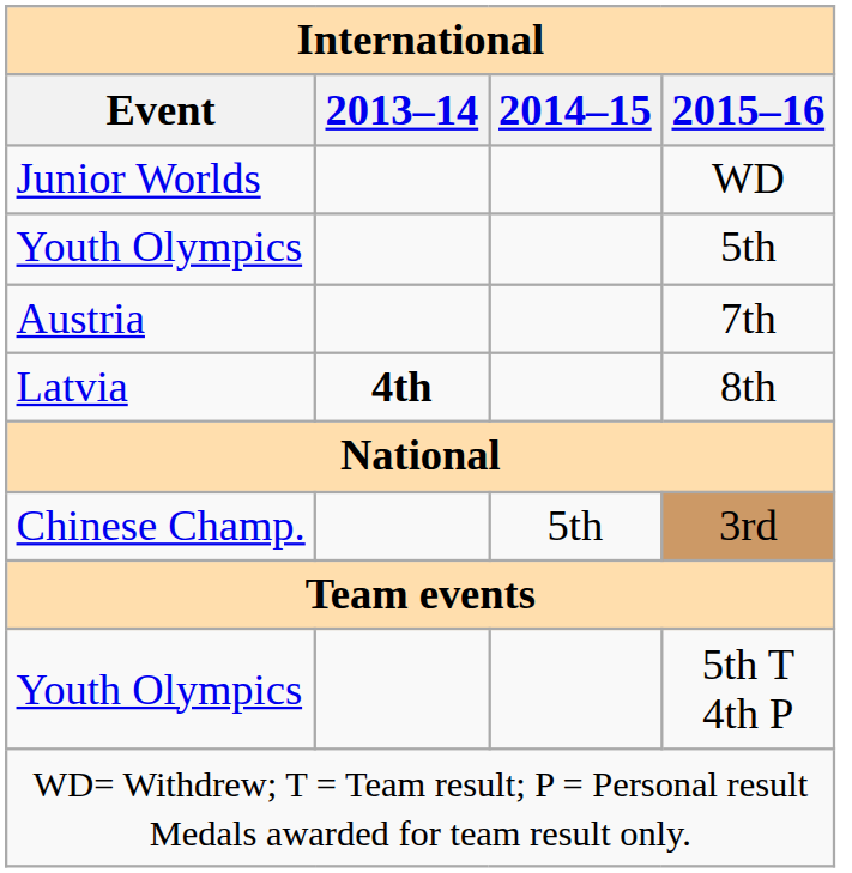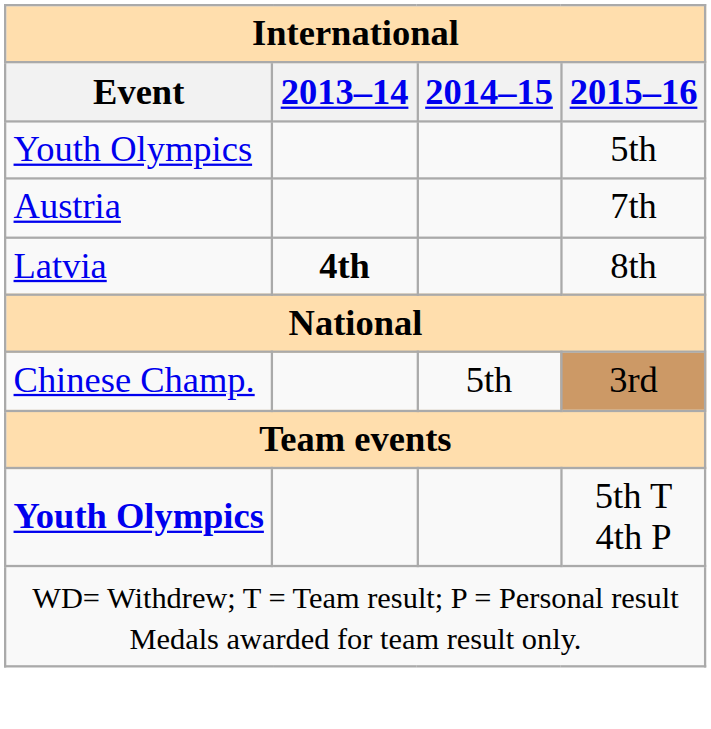 <table class="wikitable" style="text-align:center">
 <tr>
 <th style="background-color: #ffdead; " colspan=4 align=center>International</th>
 </tr>
 <tr>
 <th>Event</th>
 <th><a href='#'>2013–14</a> <br> </th>
 <th><a href='#'>2014–15</a> <br> </th>
 <th><a href='#'>2015–16</a> <br> </th>
-</tr>
-<tr>
-<td align=left><a href='#'>Junior Worlds</a></td>
-<td></td>
-<td></td>
-<td>WD</td>
 </tr>
 <tr>
 <td align=left><a href='#'>Youth Olympics</a></td>
 <td></td>
 <td></td>
 <td>5th</td>
 </tr>
 <tr>
 <td align=left> <a href='#'>Austria</a></td>
 <td></td>
 <td></td>
 <td>7th</td>
 </tr>
 <tr>
 <td align=left> <a href='#'>Latvia</a></td>
 <td><strong>4th</strong></td>
 <td></td>
 <td>8th</td>
 </tr>
 <tr>
 <th style="background-color: #ffdead; " colspan=4 align=center>National</th>
 </tr>
 <tr>
 <td align=left><a href='#'>Chinese Champ.</a></td>
 <td></td>
 <td>5th</td>
 <td bgcolor=cc9966>3rd</td>
 </tr>
 <tr>
 <th style="background-color: #ffdead; " colspan=4 align=center>Team events</th>
 </tr>
 <tr>
-<td align=left><a href='#'>Youth Olympics</a></td>
+<td align=left><strong><a href='#'>Youth Olympics</a></strong></td>
 <td></td>
 <td></td>
 <td>5th T <br> 4th P</td>
 </tr>
 <tr>
 <td colspan=4 align=center><small>WD= Withdrew; T = Team result; P = Personal result<br>Medals awarded for team result only.</small></td>
 </tr>
 </table>
